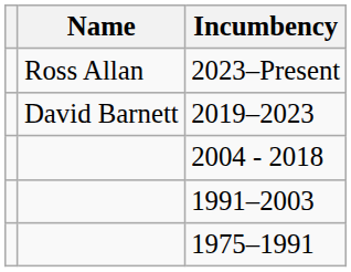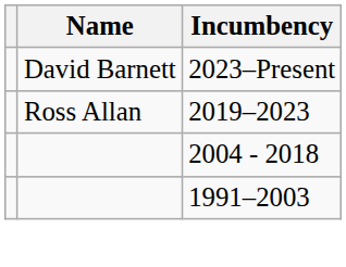 <table class="sortable wikitable">
 <tr>
 <th></th>
 <th>Name</th>
 <th>Incumbency</th>
 </tr>
 <tr>
 <td></td>
-<td>Ross Allan</td>
+<td>David Barnett</td>
 <td>2023–Present</td>
 </tr>
 <tr>
 <td></td>
-<td>David Barnett</td>
+<td>Ross Allan</td>
 <td>2019–2023</td>
 </tr>
 <tr>
 <td></td>
 <td></td>
 <td>2004 - 2018</td>
 </tr>
 <tr>
 <td></td>
 <td></td>
 <td>1991–2003</td>
 </tr>
-<tr>
-<td></td>
-<td></td>
-<td>1975–1991</td>
-</tr>
 </table>
